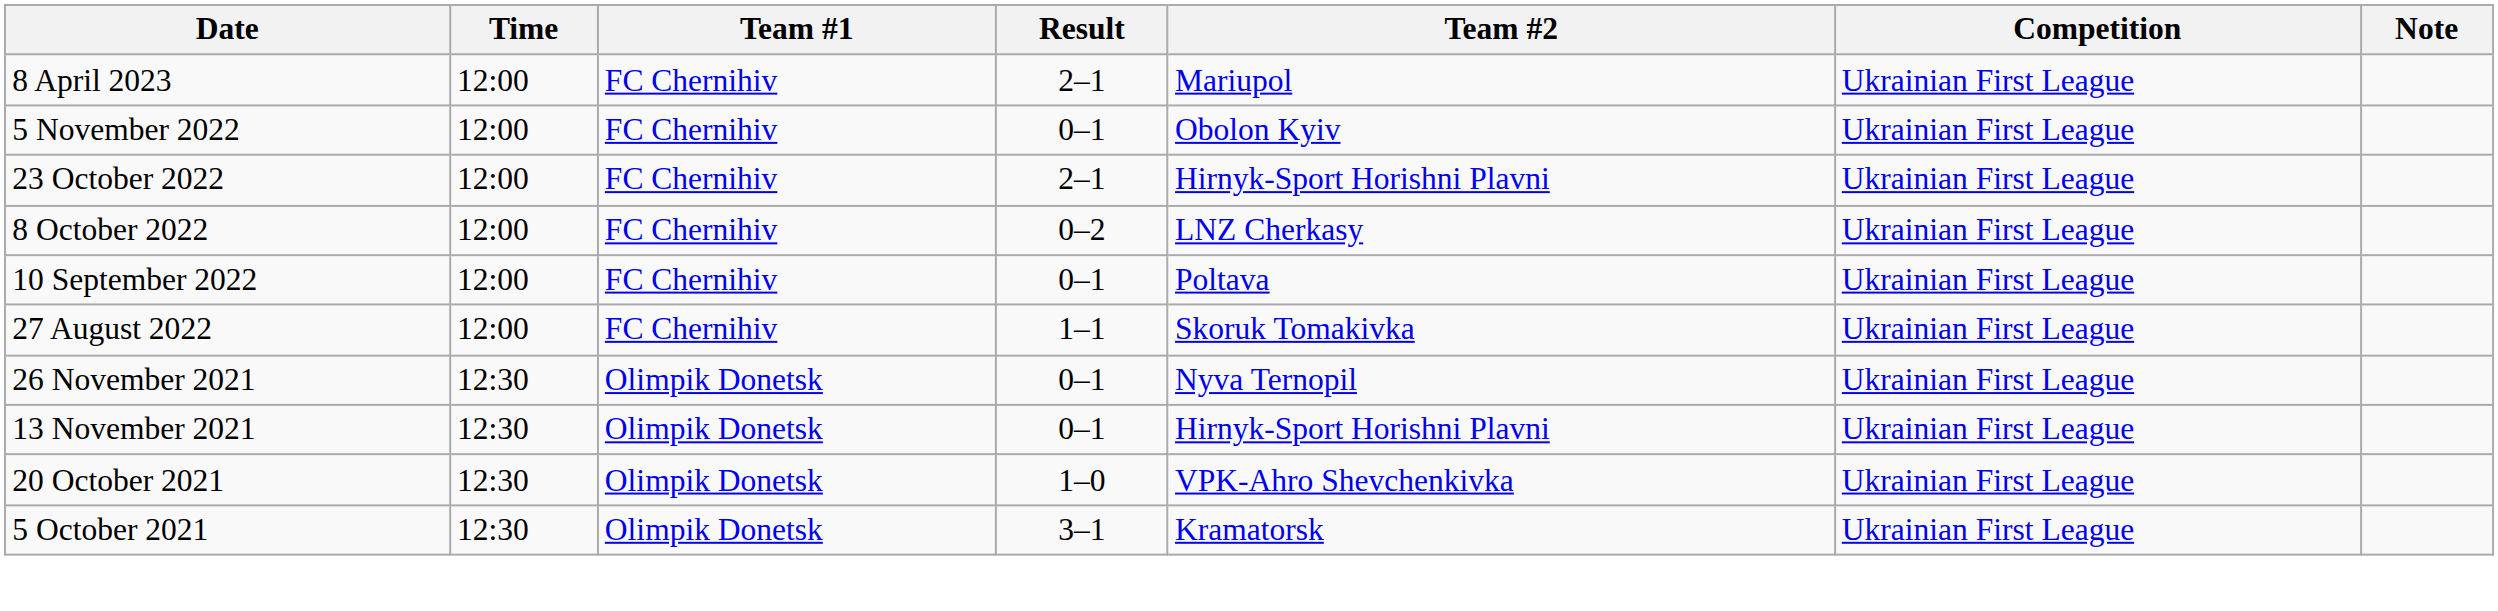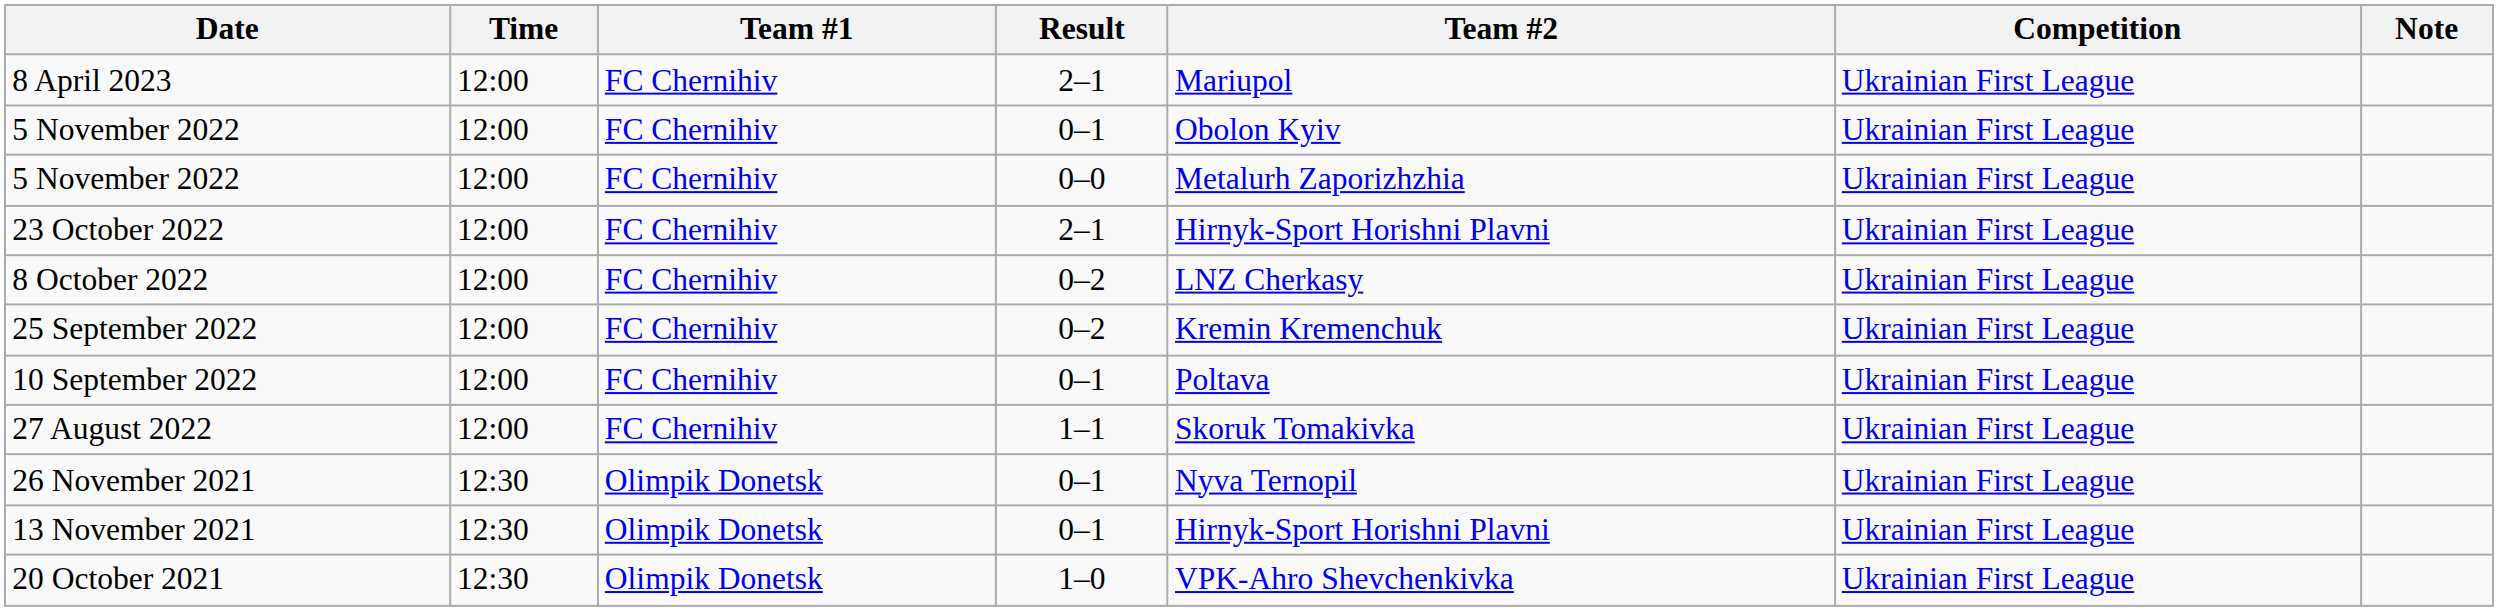 <table class="wikitable" style="width:100%">
 <tr>
 <th>Date</th>
 <th>Time</th>
 <th>Team #1</th>
 <th>Result</th>
 <th>Team #2</th>
 <th>Competition</th>
 <th>Note</th>
 </tr>
 <tr>
 <td>8 April 2023</td>
 <td>12:00</td>
 <td> <a href='#'>FC Chernihiv</a></td>
 <td style="text-align:center">2–1</td>
 <td> <a href='#'>Mariupol</a></td>
 <td><a href='#'>Ukrainian First League</a></td>
 <td style="text-align:center"></td>
 </tr>
 <tr>
 <td>5 November 2022</td>
 <td>12:00</td>
 <td> <a href='#'>FC Chernihiv</a></td>
 <td style="text-align:center">0–1</td>
 <td> <a href='#'>Obolon Kyiv</a></td>
 <td><a href='#'>Ukrainian First League</a></td>
 <td style="text-align:center"></td>
 </tr>
 <tr>
+<td>5 November 2022</td>
+<td>12:00</td>
+<td> <a href='#'>FC Chernihiv</a></td>
+<td style="text-align:center">0–0</td>
+<td> <a href='#'>Metalurh Zaporizhzhia</a></td>
+<td><a href='#'>Ukrainian First League</a></td>
+<td style="text-align:center"></td>
+</tr>
+<tr>
 <td>23 October 2022</td>
 <td>12:00</td>
 <td> <a href='#'>FC Chernihiv</a></td>
 <td style="text-align:center">2–1</td>
 <td> <a href='#'>Hirnyk-Sport Horishni Plavni</a></td>
 <td><a href='#'>Ukrainian First League</a></td>
 <td style="text-align:center"></td>
 </tr>
 <tr>
 <td>8 October 2022</td>
 <td>12:00</td>
 <td> <a href='#'>FC Chernihiv</a></td>
 <td style="text-align:center">0–2</td>
 <td> <a href='#'>LNZ Cherkasy</a></td>
+<td><a href='#'>Ukrainian First League</a></td>
+<td style="text-align:center"></td>
+</tr>
+<tr>
+<td>25 September 2022</td>
+<td>12:00</td>
+<td> <a href='#'>FC Chernihiv</a></td>
+<td style="text-align:center">0–2</td>
+<td> <a href='#'>Kremin Kremenchuk</a></td>
 <td><a href='#'>Ukrainian First League</a></td>
 <td style="text-align:center"></td>
 </tr>
 <tr>
 <td>10 September 2022</td>
 <td>12:00</td>
 <td> <a href='#'>FC Chernihiv</a></td>
 <td style="text-align:center">0–1</td>
 <td> <a href='#'>Poltava</a></td>
 <td><a href='#'>Ukrainian First League</a></td>
 <td style="text-align:center"></td>
 </tr>
 <tr>
 <td>27 August 2022</td>
 <td>12:00</td>
 <td> <a href='#'>FC Chernihiv</a></td>
 <td style="text-align:center">1–1</td>
 <td> <a href='#'>Skoruk Tomakivka</a></td>
 <td><a href='#'>Ukrainian First League</a></td>
 <td style="text-align:center"></td>
 </tr>
 <tr>
 <td>26 November 2021</td>
 <td>12:30</td>
 <td> <a href='#'>Olimpik Donetsk</a></td>
 <td style="text-align:center">0–1</td>
 <td> <a href='#'>Nyva Ternopil</a></td>
 <td><a href='#'>Ukrainian First League</a></td>
 <td style="text-align:center"></td>
 </tr>
 <tr>
 <td>13 November 2021</td>
 <td>12:30</td>
 <td> <a href='#'>Olimpik Donetsk</a></td>
 <td style="text-align:center">0–1</td>
 <td> <a href='#'>Hirnyk-Sport Horishni Plavni</a></td>
 <td><a href='#'>Ukrainian First League</a></td>
 <td style="text-align:center"></td>
 </tr>
 <tr>
 <td>20 October 2021</td>
 <td>12:30</td>
 <td> <a href='#'>Olimpik Donetsk</a></td>
 <td style="text-align:center">1–0</td>
 <td> <a href='#'>VPK-Ahro Shevchenkivka</a></td>
 <td><a href='#'>Ukrainian First League</a></td>
 <td style="text-align:center"></td>
 </tr>
-<tr>
-<td>5 October 2021</td>
-<td>12:30</td>
-<td> <a href='#'>Olimpik Donetsk</a></td>
-<td style="text-align:center">3–1</td>
-<td> <a href='#'>Kramatorsk</a></td>
-<td><a href='#'>Ukrainian First League</a></td>
-<td style="text-align:center"></td>
-</tr>
 </table>
